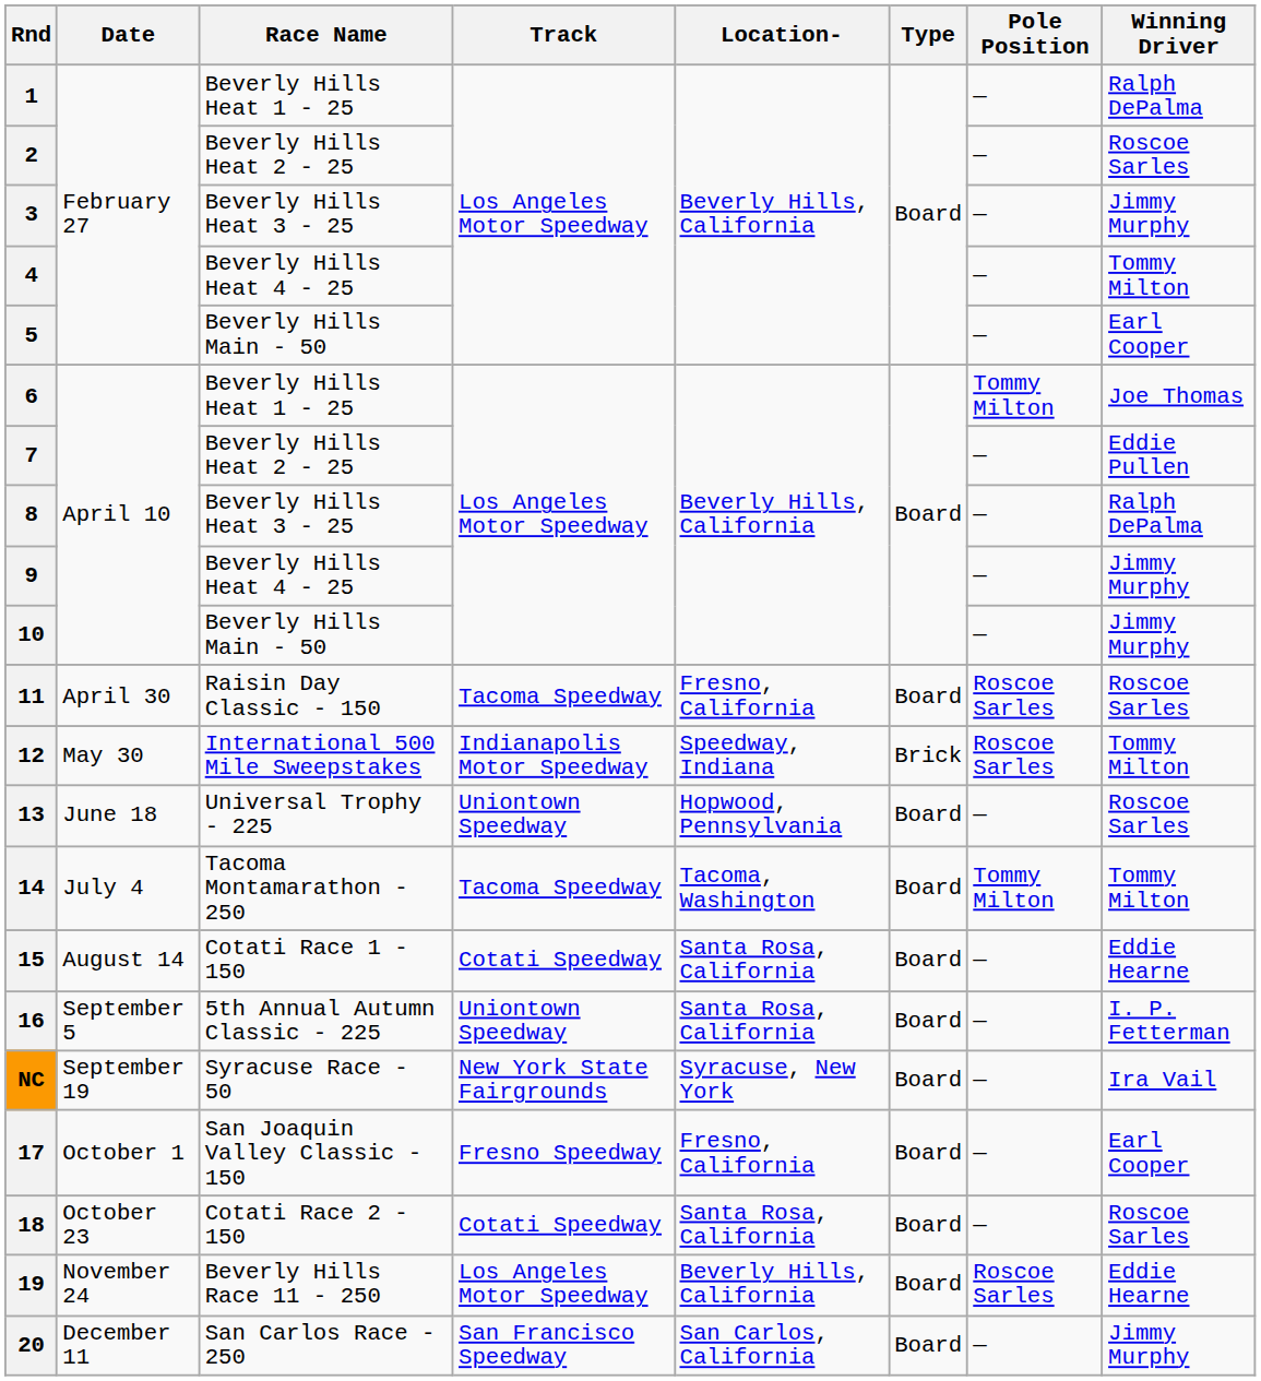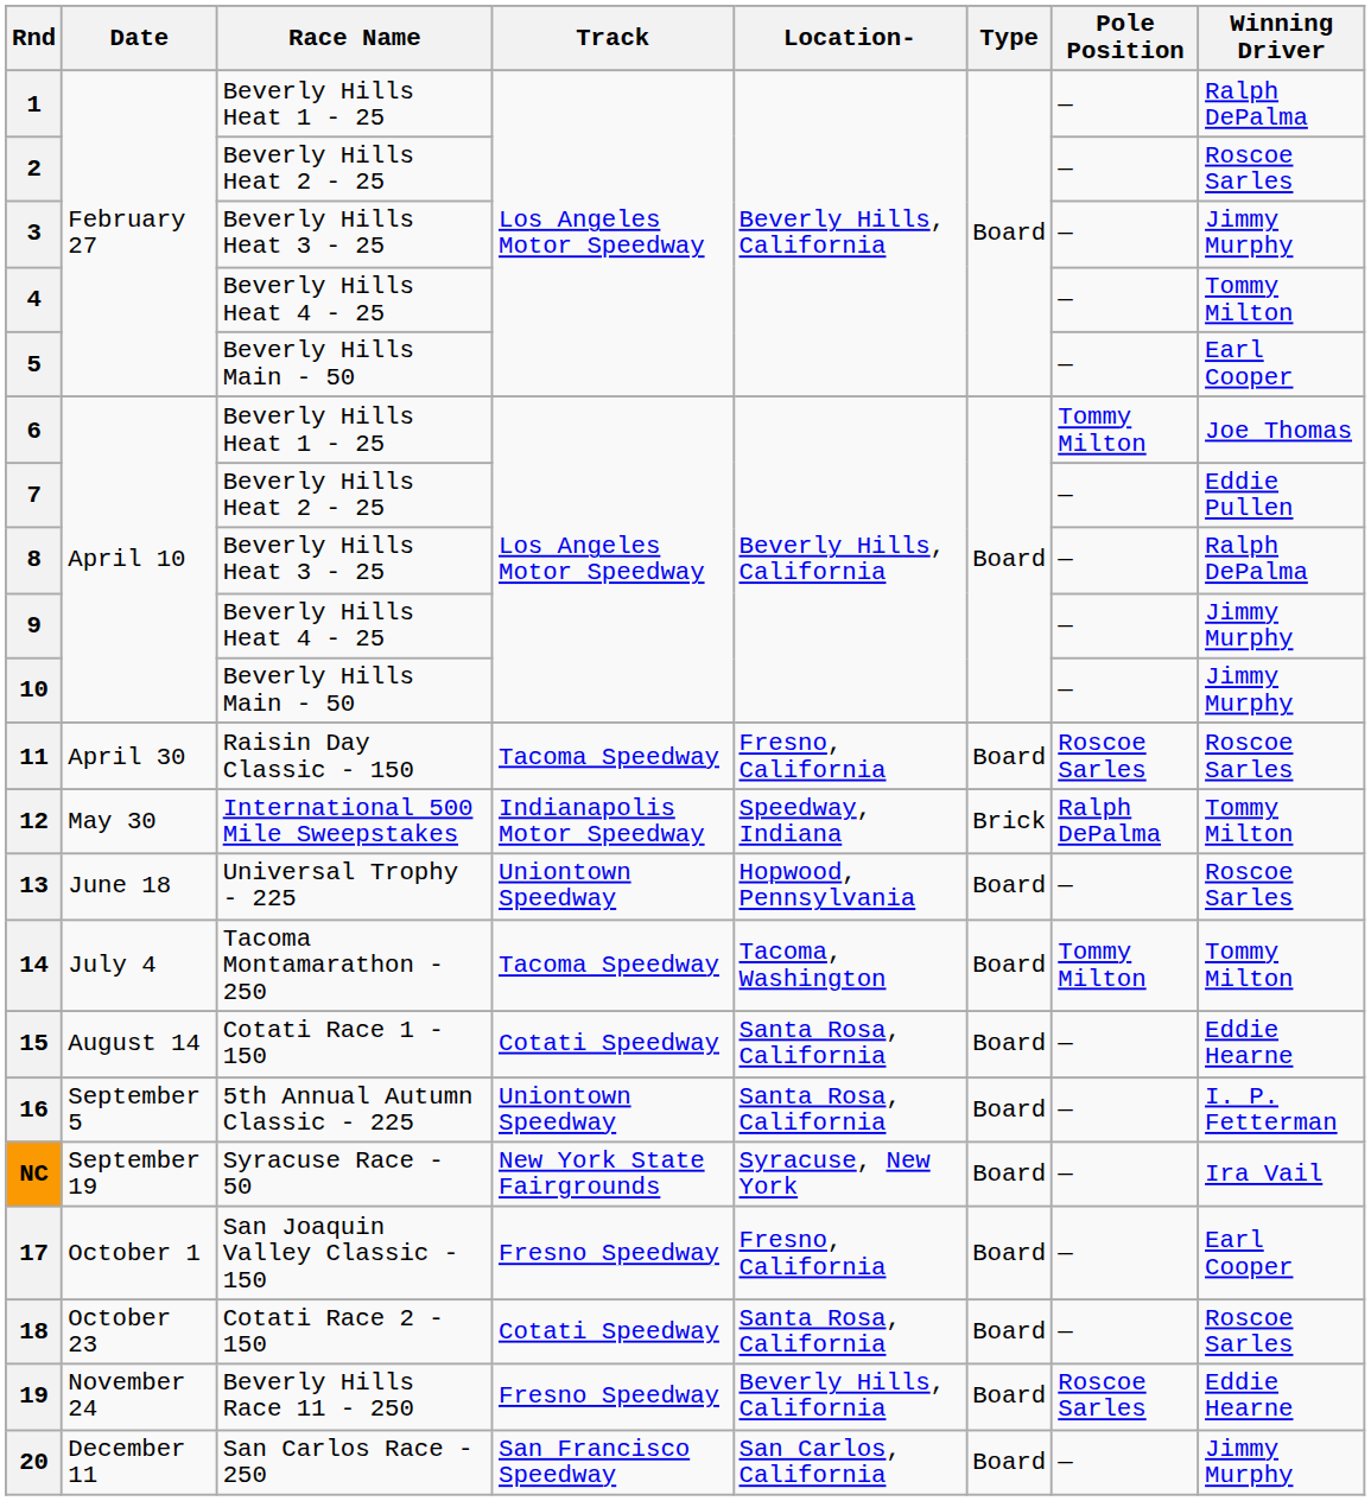 <table class="wikitable" style="font-size:85%">
 <tr>
 <th>Rnd</th>
 <th>Date</th>
 <th>Race Name</th>
 <th>Track</th>
 <th>Location-</th>
 <th>Type</th>
 <th>Pole Position</th>
 <th>Winning Driver</th>
 </tr>
 <tr>
 <th>1</th>
 <td rowspan=5>February 27</td>
 <td> Beverly Hills Heat 1 - 25</td>
 <td rowspan=5><a href='#'>Los Angeles Motor Speedway</a></td>
 <td rowspan=5><a href='#'>Beverly Hills</a>, <a href='#'>California</a></td>
 <td rowspan=5>Board</td>
 <td>—</td>
 <td> <a href='#'>Ralph DePalma</a></td>
 </tr>
 <tr>
 <th>2</th>
 <td> Beverly Hills Heat 2 - 25</td>
 <td>—</td>
 <td> <a href='#'>Roscoe Sarles</a></td>
 </tr>
 <tr>
 <th>3</th>
 <td> Beverly Hills Heat 3 - 25</td>
 <td>—</td>
 <td> <a href='#'>Jimmy Murphy</a></td>
 </tr>
 <tr>
 <th>4</th>
 <td> Beverly Hills Heat 4 - 25</td>
 <td>—</td>
 <td> <a href='#'>Tommy Milton</a></td>
 </tr>
 <tr>
 <th>5</th>
 <td> Beverly Hills Main - 50</td>
 <td>—</td>
 <td> <a href='#'>Earl Cooper</a></td>
 </tr>
 <tr>
 <th>6</th>
 <td rowspan=5>April 10</td>
 <td> Beverly Hills Heat 1 - 25</td>
 <td rowspan=5><a href='#'>Los Angeles Motor Speedway</a></td>
 <td rowspan=5><a href='#'>Beverly Hills</a>, <a href='#'>California</a></td>
 <td rowspan=5>Board</td>
 <td> <a href='#'>Tommy Milton</a></td>
 <td> <a href='#'>Joe Thomas</a></td>
 </tr>
 <tr>
 <th>7</th>
 <td> Beverly Hills Heat 2 - 25</td>
 <td>—</td>
 <td> <a href='#'>Eddie Pullen</a></td>
 </tr>
 <tr>
 <th>8</th>
 <td> Beverly Hills Heat 3 - 25</td>
 <td>—</td>
 <td> <a href='#'>Ralph DePalma</a></td>
 </tr>
 <tr>
 <th>9</th>
 <td> Beverly Hills Heat 4 - 25</td>
 <td>—</td>
 <td> <a href='#'>Jimmy Murphy</a></td>
 </tr>
 <tr>
 <th>10</th>
 <td> Beverly Hills Main - 50</td>
 <td>—</td>
 <td> <a href='#'>Jimmy Murphy</a></td>
 </tr>
 <tr>
 <th>11</th>
 <td>April 30</td>
 <td> Raisin Day Classic - 150</td>
 <td><a href='#'>Tacoma Speedway</a></td>
 <td><a href='#'>Fresno</a>, <a href='#'>California</a></td>
 <td>Board</td>
 <td> <a href='#'>Roscoe Sarles</a></td>
 <td> <a href='#'>Roscoe Sarles</a></td>
 </tr>
 <tr>
 <th>12</th>
 <td>May 30</td>
 <td> <a href='#'>International 500 Mile Sweepstakes</a></td>
 <td><a href='#'>Indianapolis Motor Speedway</a></td>
 <td><a href='#'>Speedway</a>, <a href='#'>Indiana</a></td>
 <td>Brick</td>
-<td> <a href='#'>Roscoe Sarles</a></td>
+<td> <a href='#'>Ralph DePalma</a></td>
 <td> <a href='#'>Tommy Milton</a></td>
 </tr>
 <tr>
 <th>13</th>
 <td>June 18</td>
 <td> Universal Trophy - 225</td>
 <td><a href='#'>Uniontown Speedway</a></td>
 <td><a href='#'>Hopwood</a>, <a href='#'>Pennsylvania</a></td>
 <td>Board</td>
 <td>—</td>
 <td> <a href='#'>Roscoe Sarles</a></td>
 </tr>
 <tr>
 <th>14</th>
 <td>July 4</td>
 <td> Tacoma Montamarathon - 250</td>
 <td><a href='#'>Tacoma Speedway</a></td>
 <td><a href='#'>Tacoma</a>, <a href='#'>Washington</a></td>
 <td>Board</td>
 <td> <a href='#'>Tommy Milton</a></td>
 <td> <a href='#'>Tommy Milton</a></td>
 </tr>
 <tr>
 <th>15</th>
 <td>August 14</td>
 <td> Cotati Race 1 - 150</td>
 <td><a href='#'>Cotati Speedway</a></td>
 <td><a href='#'>Santa Rosa</a>, <a href='#'>California</a></td>
 <td>Board</td>
 <td>—</td>
 <td> <a href='#'>Eddie Hearne</a></td>
 </tr>
 <tr>
 <th>16</th>
 <td>September 5</td>
 <td> 5th Annual Autumn Classic - 225</td>
 <td><a href='#'>Uniontown Speedway</a></td>
 <td><a href='#'>Santa Rosa</a>, <a href='#'>California</a></td>
 <td>Board</td>
 <td>—</td>
 <td> <a href='#'>I. P. Fetterman</a></td>
 </tr>
 <tr>
 <th style="background:#fb9902; text-align:center;"><strong>NC</strong></th>
 <td>September 19</td>
 <td> Syracuse Race - 50</td>
 <td><a href='#'>New York State Fairgrounds</a></td>
 <td><a href='#'>Syracuse</a>, <a href='#'>New York</a></td>
 <td>Board</td>
 <td>—</td>
 <td> <a href='#'>Ira Vail</a></td>
 </tr>
 <tr>
 <th>17</th>
 <td>October 1</td>
 <td> San Joaquin Valley Classic - 150</td>
 <td><a href='#'>Fresno Speedway</a></td>
 <td><a href='#'>Fresno</a>, <a href='#'>California</a></td>
 <td>Board</td>
 <td>—</td>
 <td> <a href='#'>Earl Cooper</a></td>
 </tr>
 <tr>
 <th>18</th>
 <td>October 23</td>
 <td> Cotati Race 2 - 150</td>
 <td><a href='#'>Cotati Speedway</a></td>
 <td><a href='#'>Santa Rosa</a>, <a href='#'>California</a></td>
 <td>Board</td>
 <td>—</td>
 <td> <a href='#'>Roscoe Sarles</a></td>
 </tr>
 <tr>
 <th>19</th>
 <td>November 24</td>
 <td> Beverly Hills Race 11 - 250</td>
-<td><a href='#'>Los Angeles Motor Speedway</a></td>
+<td><a href='#'>Fresno Speedway</a></td>
 <td><a href='#'>Beverly Hills</a>, <a href='#'>California</a></td>
 <td>Board</td>
 <td> <a href='#'>Roscoe Sarles</a></td>
 <td> <a href='#'>Eddie Hearne</a></td>
 </tr>
 <tr>
 <th>20</th>
 <td>December 11</td>
 <td> San Carlos Race - 250</td>
 <td><a href='#'>San Francisco Speedway</a></td>
 <td><a href='#'>San Carlos</a>, <a href='#'>California</a></td>
 <td>Board</td>
 <td>—</td>
 <td> <a href='#'>Jimmy Murphy</a></td>
 </tr>
 </table>
